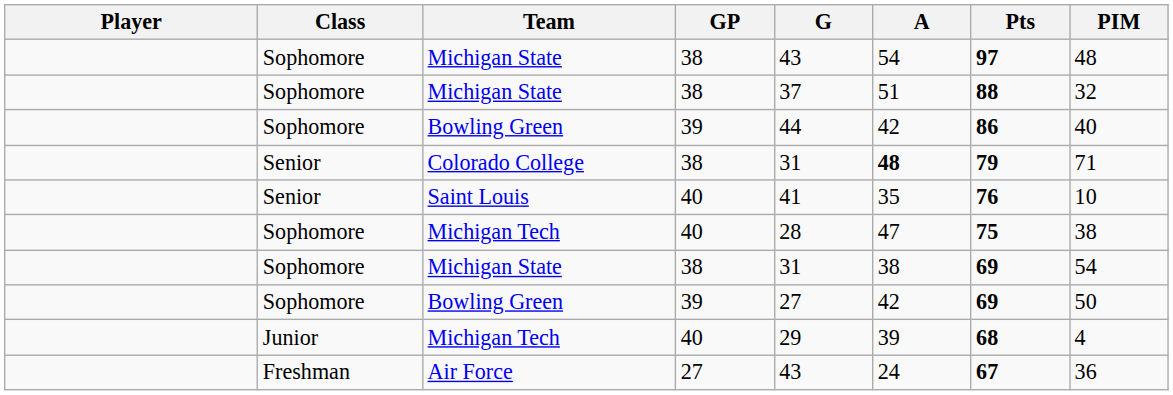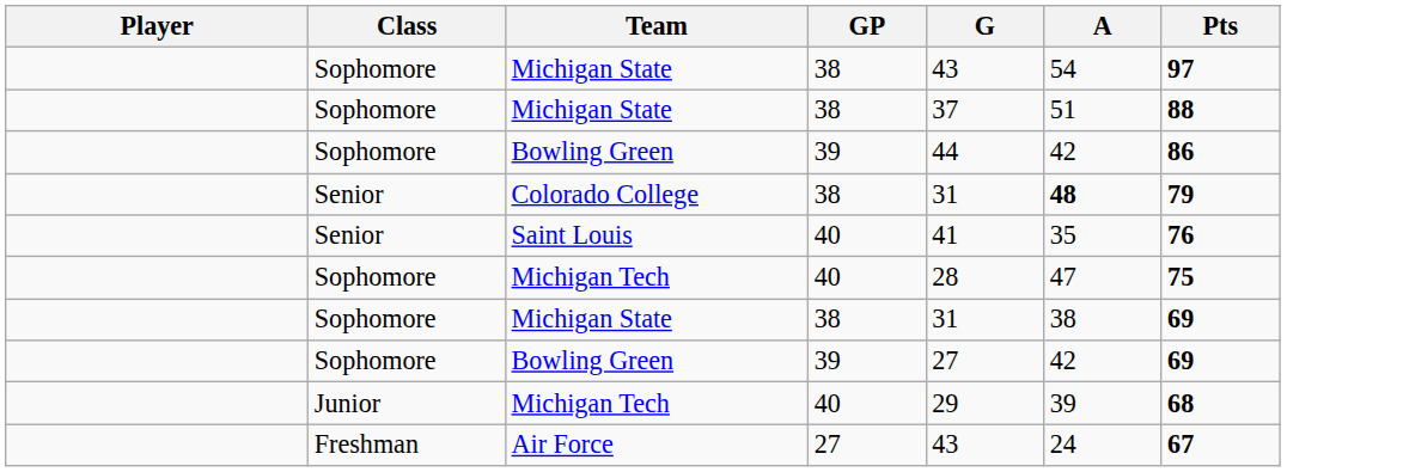 <table class="wikitable sortable">
 <tr>
 <th style="width: 11em;">Player</th>
 <th style="width: 7em;">Class</th>
 <th style="width: 11em;">Team</th>
 <th style="width: 4em;">GP</th>
 <th style="width: 4em;">G</th>
 <th style="width: 4em;">A</th>
 <th style="width: 4em;">Pts</th>
-<th style="width: 4em;">PIM</th>
 </tr>
 <tr>
 <td></td>
 <td>Sophomore</td>
 <td><a href='#'>Michigan State</a></td>
 <td>38</td>
 <td>43</td>
 <td>54</td>
 <td><strong>97</strong></td>
-<td>48</td>
 </tr>
 <tr>
 <td></td>
 <td>Sophomore</td>
 <td><a href='#'>Michigan State</a></td>
 <td>38</td>
 <td>37</td>
 <td>51</td>
 <td><strong>88</strong></td>
-<td>32</td>
 </tr>
 <tr>
 <td></td>
 <td>Sophomore</td>
 <td><a href='#'>Bowling Green</a></td>
 <td>39</td>
 <td>44</td>
 <td>42</td>
 <td><strong>86</strong></td>
-<td>40</td>
 </tr>
 <tr>
 <td></td>
 <td>Senior</td>
 <td><a href='#'>Colorado College</a></td>
 <td>38</td>
 <td>31</td>
 <td><strong>48</strong></td>
 <td><strong>79</strong></td>
-<td>71</td>
 </tr>
 <tr>
 <td></td>
 <td>Senior</td>
 <td><a href='#'>Saint Louis</a></td>
 <td>40</td>
 <td>41</td>
 <td>35</td>
 <td><strong>76</strong></td>
-<td>10</td>
 </tr>
 <tr>
 <td></td>
 <td>Sophomore</td>
 <td><a href='#'>Michigan Tech</a></td>
 <td>40</td>
 <td>28</td>
 <td>47</td>
 <td><strong>75</strong></td>
-<td>38</td>
 </tr>
 <tr>
 <td></td>
 <td>Sophomore</td>
 <td><a href='#'>Michigan State</a></td>
 <td>38</td>
 <td>31</td>
 <td>38</td>
 <td><strong>69</strong></td>
-<td>54</td>
 </tr>
 <tr>
 <td></td>
 <td>Sophomore</td>
 <td><a href='#'>Bowling Green</a></td>
 <td>39</td>
 <td>27</td>
 <td>42</td>
 <td><strong>69</strong></td>
-<td>50</td>
 </tr>
 <tr>
 <td></td>
 <td>Junior</td>
 <td><a href='#'>Michigan Tech</a></td>
 <td>40</td>
 <td>29</td>
 <td>39</td>
 <td><strong>68</strong></td>
-<td>4</td>
 </tr>
 <tr>
 <td></td>
 <td>Freshman</td>
 <td><a href='#'>Air Force</a></td>
 <td>27</td>
 <td>43</td>
 <td>24</td>
 <td><strong>67</strong></td>
-<td>36</td>
 </tr>
 </table>
